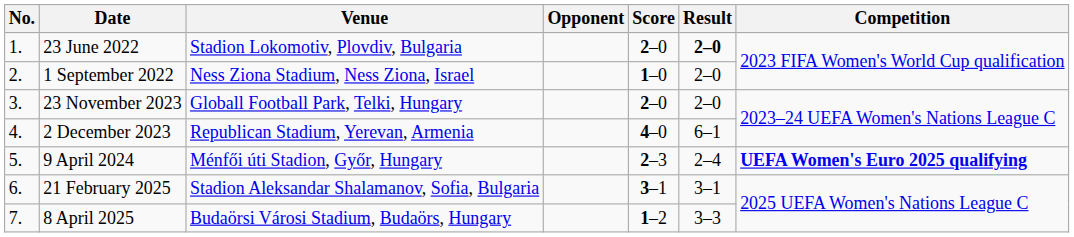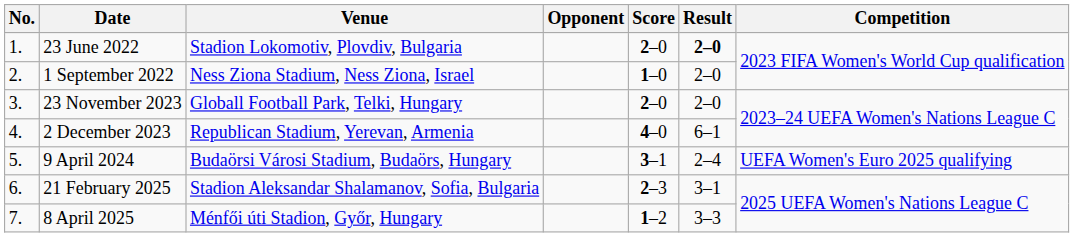 <table class="wikitable">
 <tr>
 <th>No.</th>
 <th>Date</th>
 <th>Venue</th>
 <th>Opponent</th>
 <th>Score</th>
 <th>Result</th>
 <th>Competition</th>
 </tr>
 <tr>
 <td>1.</td>
 <td>23 June 2022</td>
 <td><a href='#'>Stadion Lokomotiv</a>, <a href='#'>Plovdiv</a>, <a href='#'>Bulgaria</a></td>
 <td></td>
 <td align=center><strong>2</strong>–0</td>
 <td align=center><strong>2–0</strong></td>
 <td rowspan=2><a href='#'>2023 FIFA Women's World Cup qualification</a></td>
 </tr>
 <tr>
 <td>2.</td>
 <td>1 September 2022</td>
 <td><a href='#'>Ness Ziona Stadium</a>, <a href='#'>Ness Ziona</a>, <a href='#'>Israel</a></td>
 <td></td>
 <td align=center><strong>1</strong>–0</td>
 <td align=center>2–0</td>
 </tr>
 <tr>
 <td>3.</td>
 <td>23 November 2023</td>
 <td><a href='#'>Globall Football Park</a>, <a href='#'>Telki</a>, <a href='#'>Hungary</a></td>
 <td></td>
 <td align=center><strong>2</strong>–0</td>
 <td align=center>2–0</td>
 <td rowspan=2><a href='#'>2023–24 UEFA Women's Nations League C</a></td>
 </tr>
 <tr>
 <td>4.</td>
 <td>2 December 2023</td>
 <td><a href='#'>Republican Stadium</a>, <a href='#'>Yerevan</a>, <a href='#'>Armenia</a></td>
 <td></td>
 <td align=center><strong>4</strong>–0</td>
 <td align=center>6–1</td>
 </tr>
 <tr>
 <td>5.</td>
 <td>9 April 2024</td>
-<td><a href='#'>Ménfői úti Stadion</a>, <a href='#'>Győr</a>, <a href='#'>Hungary</a></td>
+<td><a href='#'>Budaörsi Városi Stadium</a>, <a href='#'>Budaörs</a>, <a href='#'>Hungary</a></td>
 <td></td>
-<td align=center><strong>2</strong>–3</td>
+<td align=center><strong>3</strong>–1</td>
 <td align=center>2–4</td>
-<td><strong><a href='#'>UEFA Women's Euro 2025 qualifying</a></strong></td>
+<td><a href='#'>UEFA Women's Euro 2025 qualifying</a></td>
 </tr>
 <tr>
 <td>6.</td>
 <td>21 February 2025</td>
 <td><a href='#'>Stadion Aleksandar Shalamanov</a>, <a href='#'>Sofia</a>, <a href='#'>Bulgaria</a></td>
 <td></td>
-<td align=center><strong>3</strong>–1</td>
+<td align=center><strong>2</strong>–3</td>
 <td align=center>3–1</td>
 <td rowspan=2><a href='#'>2025 UEFA Women's Nations League C</a></td>
 </tr>
 <tr>
 <td>7.</td>
 <td>8 April 2025</td>
-<td><a href='#'>Budaörsi Városi Stadium</a>, <a href='#'>Budaörs</a>, <a href='#'>Hungary</a></td>
+<td><a href='#'>Ménfői úti Stadion</a>, <a href='#'>Győr</a>, <a href='#'>Hungary</a></td>
 <td></td>
 <td align=center><strong>1</strong>–2</td>
 <td align=center>3–3</td>
 </tr>
 </table>
